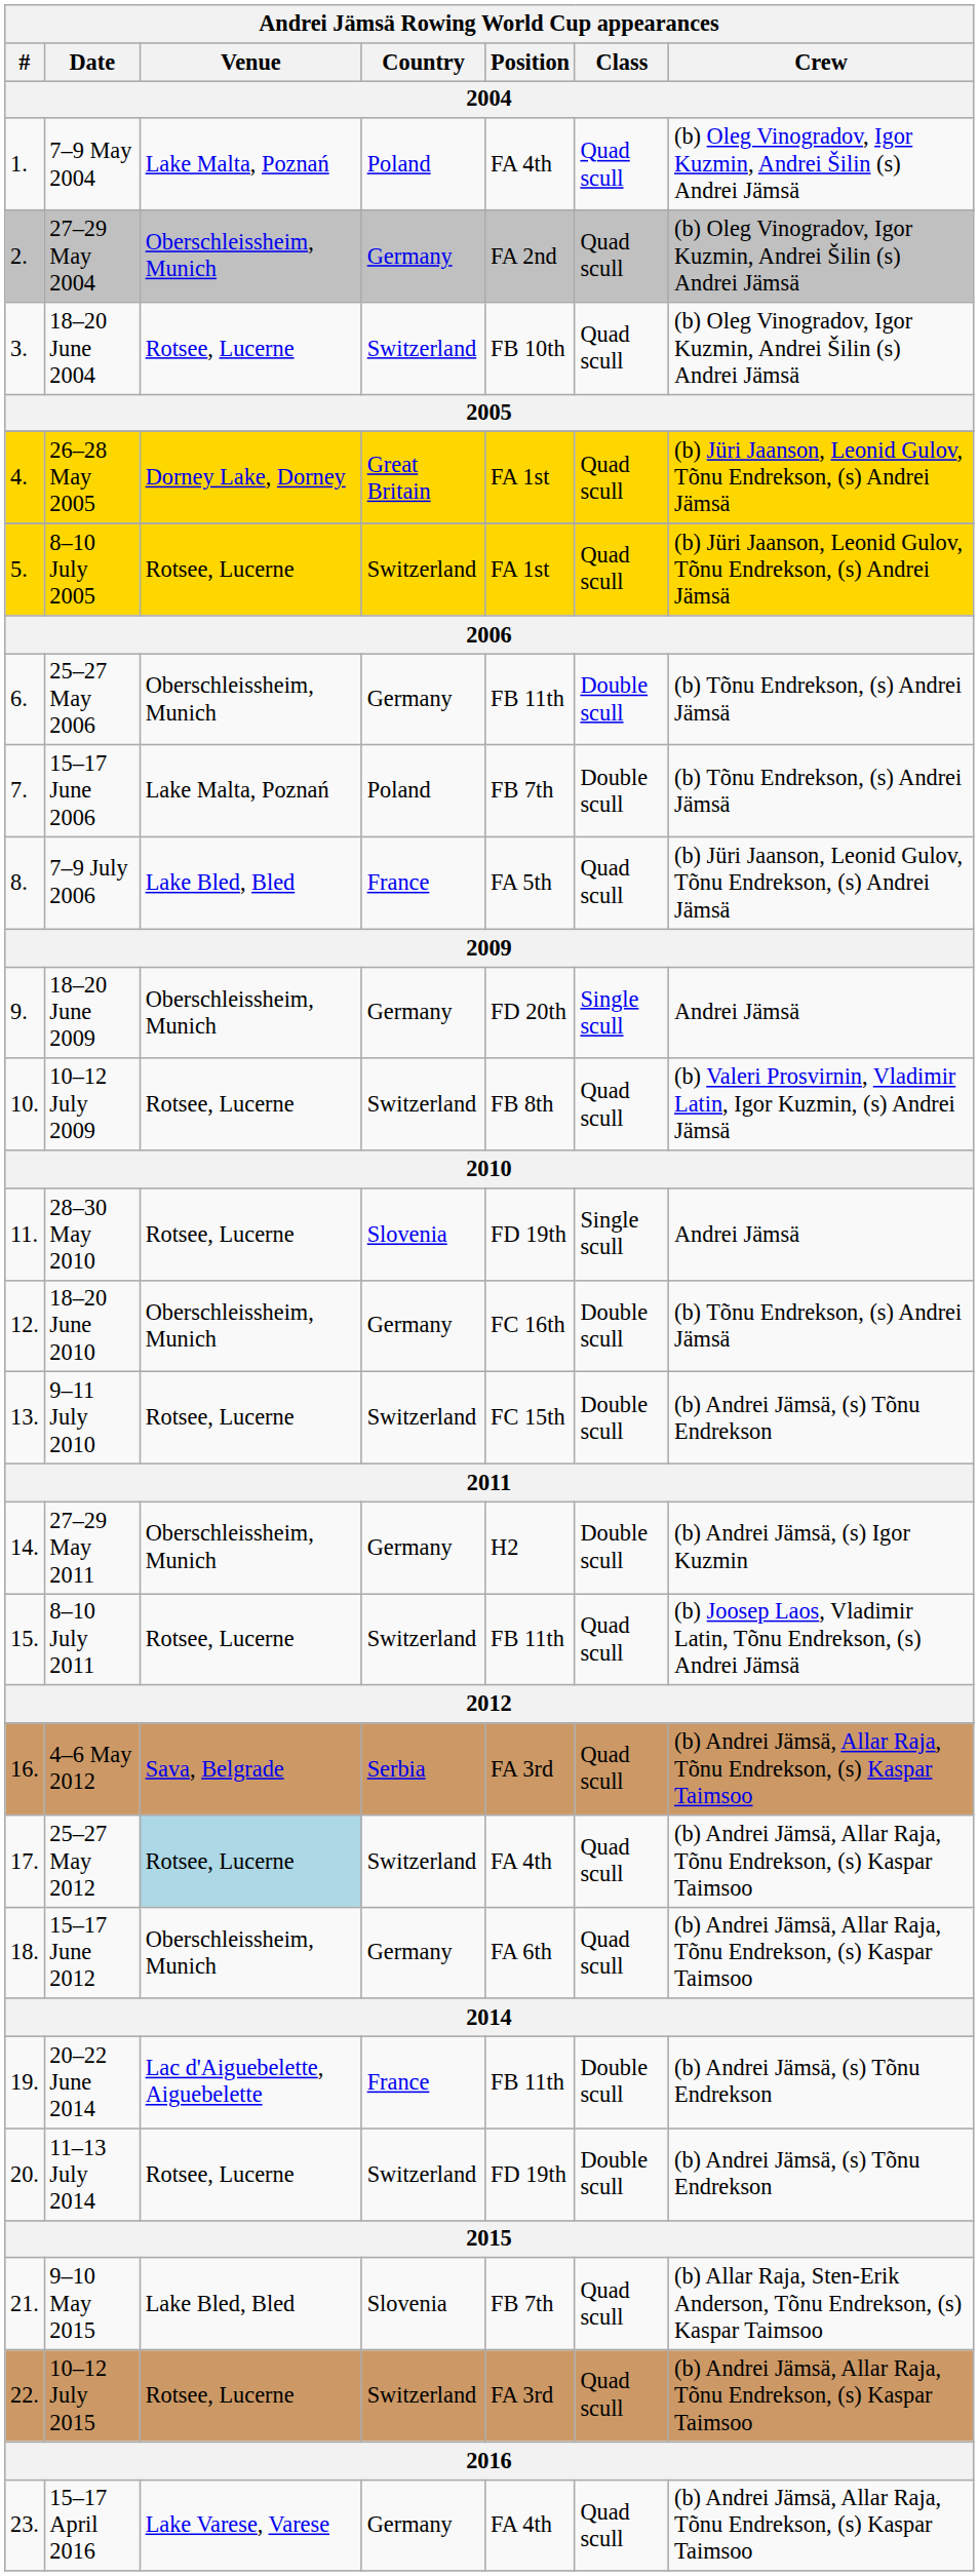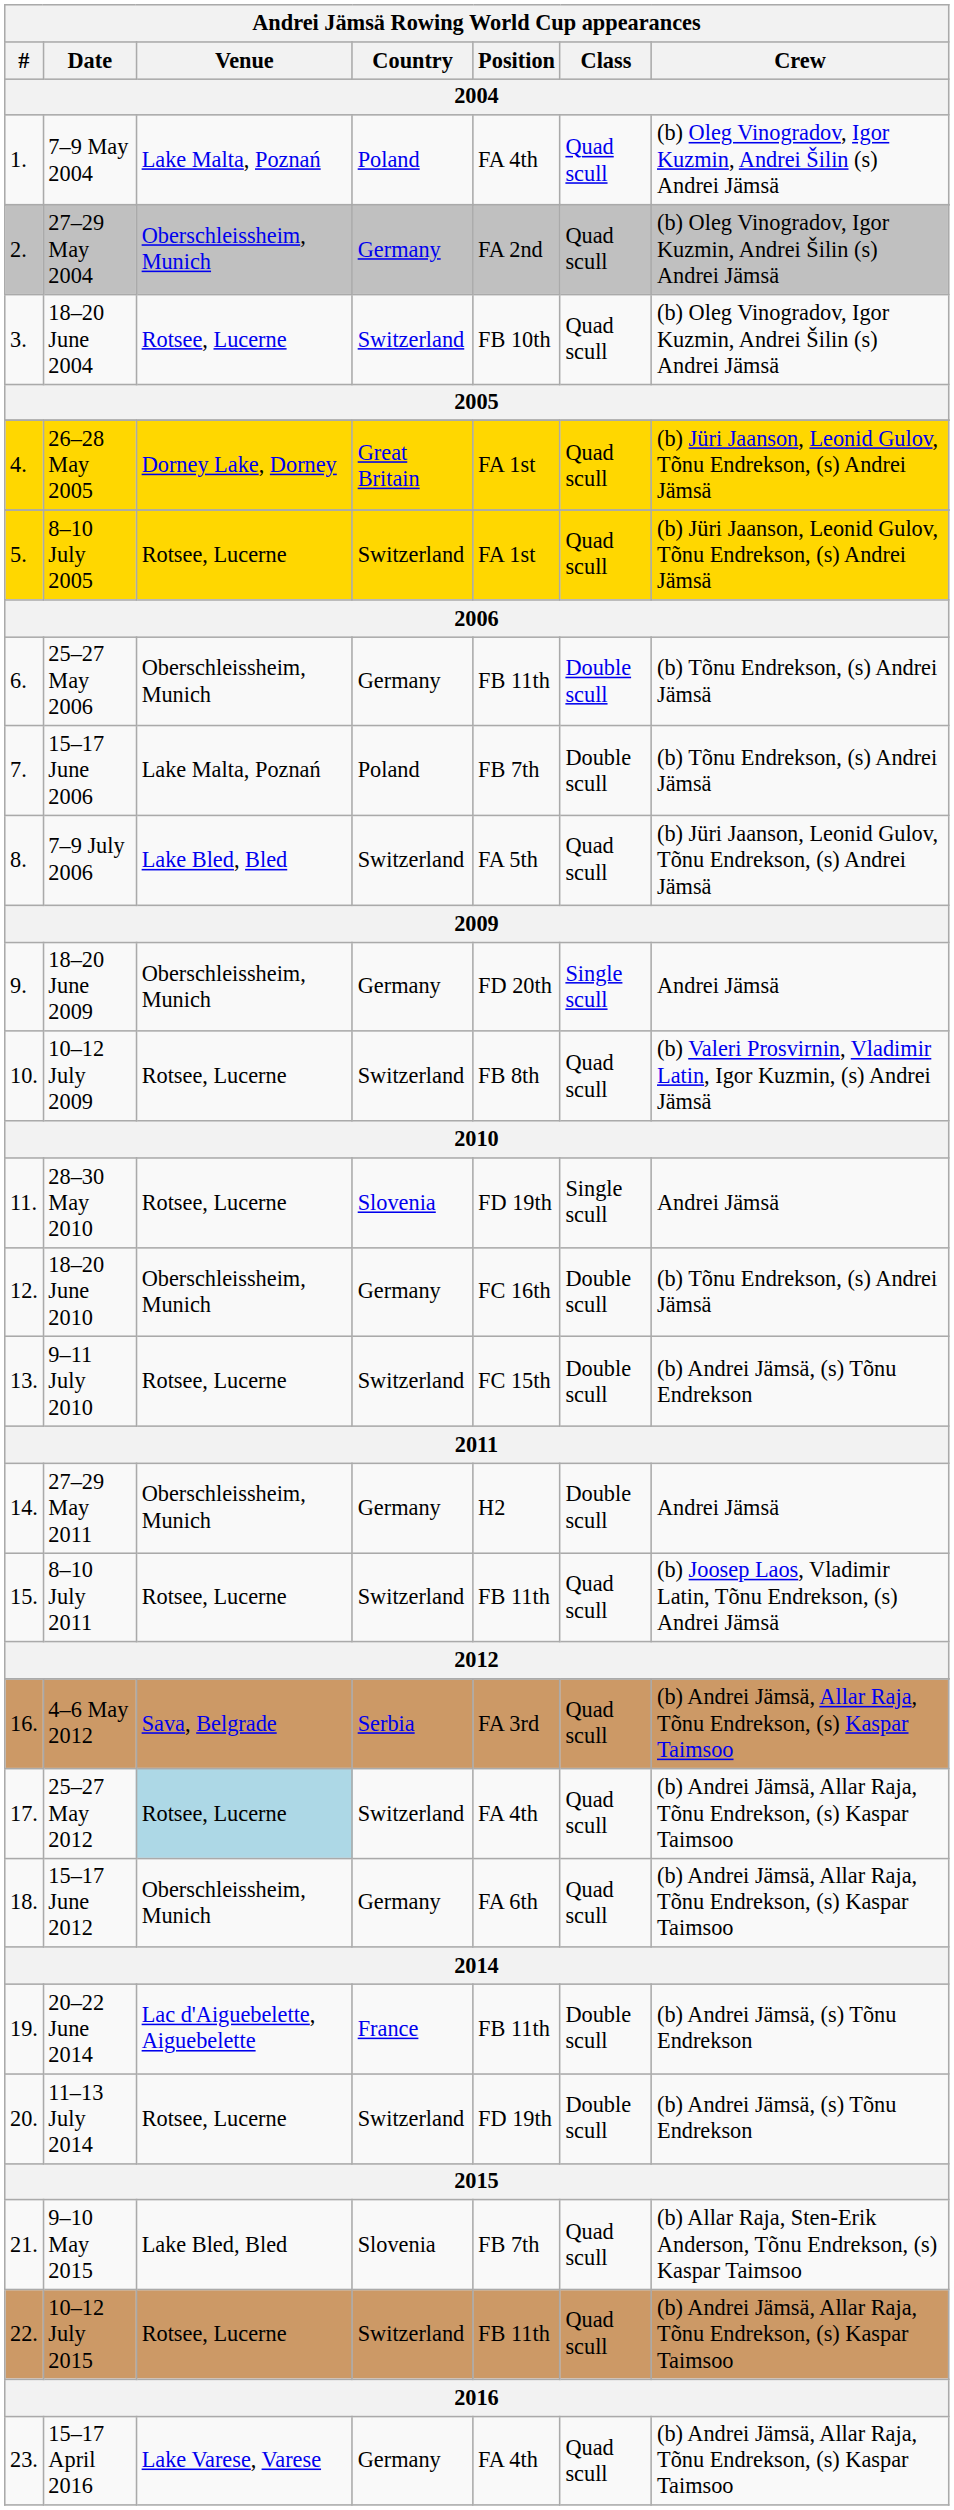 <table class="wikitable collapsible collapsed" style="font-size:90%">
 <tr>
 <th colspan="7"><strong>Andrei Jämsä Rowing World Cup appearances</strong></th>
 </tr>
 <tr>
 <th>#</th>
 <th>Date</th>
 <th>Venue</th>
 <th>Country</th>
 <th>Position</th>
 <th>Class</th>
 <th>Crew</th>
 </tr>
 <tr>
 <th colspan="7"><strong>2004</strong></th>
 </tr>
 <tr>
 <td>1.</td>
 <td>7–9 May 2004</td>
 <td><a href='#'>Lake Malta</a>, <a href='#'>Poznań</a></td>
 <td> <a href='#'>Poland</a></td>
 <td>FA 4th</td>
 <td><a href='#'>Quad scull</a></td>
 <td>(b) <a href='#'>Oleg Vinogradov</a>, <a href='#'>Igor Kuzmin</a>, <a href='#'>Andrei Šilin</a> (s) Andrei Jämsä</td>
 </tr>
 <tr>
 </tr>
 <tr style="background-color:silver">
 <td>2.</td>
 <td>27–29 May 2004</td>
 <td><a href='#'>Oberschleissheim</a>, <a href='#'>Munich</a></td>
 <td> <a href='#'>Germany</a></td>
 <td>FA 2nd </td>
 <td>Quad scull</td>
 <td>(b) Oleg Vinogradov, Igor Kuzmin, Andrei Šilin (s) Andrei Jämsä</td>
 </tr>
 <tr>
 <td>3.</td>
 <td>18–20 June 2004</td>
 <td><a href='#'>Rotsee</a>, <a href='#'>Lucerne</a></td>
 <td> <a href='#'>Switzerland</a></td>
 <td>FB 10th</td>
 <td>Quad scull</td>
 <td>(b) Oleg Vinogradov, Igor Kuzmin, Andrei Šilin (s) Andrei Jämsä</td>
 </tr>
 <tr>
 <th colspan="7"><strong>2005</strong></th>
 </tr>
 <tr>
 </tr>
 <tr style="background-color:gold">
 <td>4.</td>
 <td>26–28 May 2005</td>
 <td><a href='#'>Dorney Lake</a>, <a href='#'>Dorney</a></td>
 <td> <a href='#'>Great Britain</a></td>
 <td>FA 1st </td>
 <td>Quad scull</td>
 <td>(b) <a href='#'>Jüri Jaanson</a>, <a href='#'>Leonid Gulov</a>, Tõnu Endrekson, (s) Andrei Jämsä</td>
 </tr>
 <tr>
 </tr>
 <tr style="background-color:gold">
 <td>5.</td>
 <td>8–10 July 2005</td>
 <td>Rotsee, Lucerne</td>
 <td> Switzerland</td>
 <td>FA 1st </td>
 <td>Quad scull</td>
 <td>(b) Jüri Jaanson, Leonid Gulov, Tõnu Endrekson, (s) Andrei Jämsä</td>
 </tr>
 <tr>
 <th colspan="7"><strong>2006</strong></th>
 </tr>
 <tr>
 <td>6.</td>
 <td>25–27 May 2006</td>
 <td>Oberschleissheim, Munich</td>
 <td> Germany</td>
 <td>FB 11th</td>
 <td><a href='#'>Double scull</a></td>
 <td>(b) Tõnu Endrekson, (s) Andrei Jämsä</td>
 </tr>
 <tr>
 <td>7.</td>
 <td>15–17 June 2006</td>
 <td>Lake Malta, Poznań</td>
 <td> Poland</td>
 <td>FB 7th</td>
 <td>Double scull</td>
 <td>(b) Tõnu Endrekson, (s) Andrei Jämsä</td>
 </tr>
 <tr>
 <td>8.</td>
 <td>7–9 July 2006</td>
 <td><a href='#'>Lake Bled</a>, <a href='#'>Bled</a></td>
-<td> <a href='#'>France</a></td>
+<td> Switzerland</td>
 <td>FA 5th</td>
 <td>Quad scull</td>
 <td>(b) Jüri Jaanson, Leonid Gulov, Tõnu Endrekson, (s) Andrei Jämsä</td>
 </tr>
 <tr>
 <th colspan="7"><strong>2009</strong></th>
 </tr>
 <tr>
 <td>9.</td>
 <td>18–20 June 2009</td>
 <td>Oberschleissheim, Munich</td>
 <td> Germany</td>
 <td>FD 20th</td>
 <td><a href='#'>Single scull</a></td>
 <td>Andrei Jämsä</td>
 </tr>
 <tr>
 <td>10.</td>
 <td>10–12 July 2009</td>
 <td>Rotsee, Lucerne</td>
 <td> Switzerland</td>
 <td>FB 8th</td>
 <td>Quad scull</td>
 <td>(b) <a href='#'>Valeri Prosvirnin</a>, <a href='#'>Vladimir Latin</a>, Igor Kuzmin, (s) Andrei Jämsä</td>
 </tr>
 <tr>
 <th colspan="7"><strong>2010</strong></th>
 </tr>
 <tr>
 <td>11.</td>
 <td>28–30 May 2010</td>
 <td>Rotsee, Lucerne</td>
 <td> <a href='#'>Slovenia</a></td>
 <td>FD 19th</td>
 <td>Single scull</td>
 <td>Andrei Jämsä</td>
 </tr>
 <tr>
 <td>12.</td>
 <td>18–20 June 2010</td>
 <td>Oberschleissheim, Munich</td>
 <td> Germany</td>
 <td>FC 16th</td>
 <td>Double scull</td>
 <td>(b) Tõnu Endrekson, (s) Andrei Jämsä</td>
 </tr>
 <tr>
 <td>13.</td>
 <td>9–11 July 2010</td>
 <td>Rotsee, Lucerne</td>
 <td> Switzerland</td>
 <td>FC 15th</td>
 <td>Double scull</td>
 <td>(b) Andrei Jämsä, (s) Tõnu Endrekson</td>
 </tr>
 <tr>
 <th colspan="7"><strong>2011</strong></th>
 </tr>
 <tr>
 <td>14.</td>
 <td>27–29 May 2011</td>
 <td>Oberschleissheim, Munich</td>
 <td> Germany</td>
 <td>H2</td>
 <td>Double scull</td>
-<td>(b) Andrei Jämsä, (s) Igor Kuzmin</td>
+<td>Andrei Jämsä</td>
 </tr>
 <tr>
 <td>15.</td>
 <td>8–10 July 2011</td>
 <td>Rotsee, Lucerne</td>
 <td> Switzerland</td>
 <td>FB 11th</td>
 <td>Quad scull</td>
 <td>(b) <a href='#'>Joosep Laos</a>, Vladimir Latin, Tõnu Endrekson, (s) Andrei Jämsä</td>
 </tr>
 <tr>
 <th colspan="7"><strong>2012</strong></th>
 </tr>
 <tr>
 </tr>
 <tr style="background-color:#CC9966">
 <td>16.</td>
 <td>4–6 May 2012</td>
 <td><a href='#'>Sava</a>, <a href='#'>Belgrade</a></td>
 <td> <a href='#'>Serbia</a></td>
 <td>FA 3rd </td>
 <td>Quad scull</td>
 <td>(b) Andrei Jämsä, <a href='#'>Allar Raja</a>, Tõnu Endrekson, (s) <a href='#'>Kaspar Taimsoo</a></td>
 </tr>
 <tr>
 <td>17.</td>
 <td>25–27 May 2012</td>
 <td style="background: lightblue;">Rotsee, Lucerne</td>
 <td> Switzerland</td>
 <td>FA 4th</td>
 <td>Quad scull</td>
 <td>(b) Andrei Jämsä, Allar Raja, Tõnu Endrekson, (s) Kaspar Taimsoo</td>
 </tr>
 <tr>
 <td>18.</td>
 <td>15–17 June 2012</td>
 <td>Oberschleissheim, Munich</td>
 <td> Germany</td>
 <td>FA 6th</td>
 <td>Quad scull</td>
 <td>(b) Andrei Jämsä, Allar Raja, Tõnu Endrekson, (s) Kaspar Taimsoo</td>
 </tr>
 <tr>
 <th colspan="7"><strong>2014</strong></th>
 </tr>
 <tr>
 <td>19.</td>
 <td>20–22 June 2014</td>
 <td><a href='#'>Lac d'Aiguebelette</a>, <a href='#'>Aiguebelette</a></td>
 <td> <a href='#'>France</a></td>
 <td>FB 11th</td>
 <td>Double scull</td>
 <td>(b) Andrei Jämsä, (s) Tõnu Endrekson</td>
 </tr>
 <tr>
 <td>20.</td>
 <td>11–13 July 2014</td>
 <td>Rotsee, Lucerne</td>
 <td> Switzerland</td>
 <td>FD 19th</td>
 <td>Double scull</td>
 <td>(b) Andrei Jämsä, (s) Tõnu Endrekson</td>
 </tr>
 <tr>
 <th colspan="7"><strong>2015</strong></th>
 </tr>
 <tr>
 <td>21.</td>
 <td>9–10 May 2015</td>
 <td>Lake Bled, Bled</td>
 <td> Slovenia</td>
 <td>FB 7th</td>
 <td>Quad scull</td>
 <td>(b) Allar Raja, Sten-Erik Anderson, Tõnu Endrekson, (s) Kaspar Taimsoo</td>
 </tr>
 <tr style="background-color:#CC9966">
 <td>22.</td>
 <td>10–12 July 2015</td>
 <td>Rotsee, Lucerne</td>
 <td> Switzerland</td>
-<td>FA 3rd </td>
+<td>FB 11th</td>
 <td>Quad scull</td>
 <td>(b) Andrei Jämsä, Allar Raja, Tõnu Endrekson, (s) Kaspar Taimsoo</td>
 </tr>
 <tr>
 <th colspan="7"><strong>2016</strong></th>
 </tr>
 <tr>
 <td>23.</td>
 <td>15–17 April 2016</td>
 <td><a href='#'>Lake Varese</a>, <a href='#'>Varese</a></td>
 <td> Germany</td>
 <td>FA 4th</td>
 <td>Quad scull</td>
 <td>(b) Andrei Jämsä, Allar Raja, Tõnu Endrekson, (s) Kaspar Taimsoo</td>
 </tr>
 </table>
